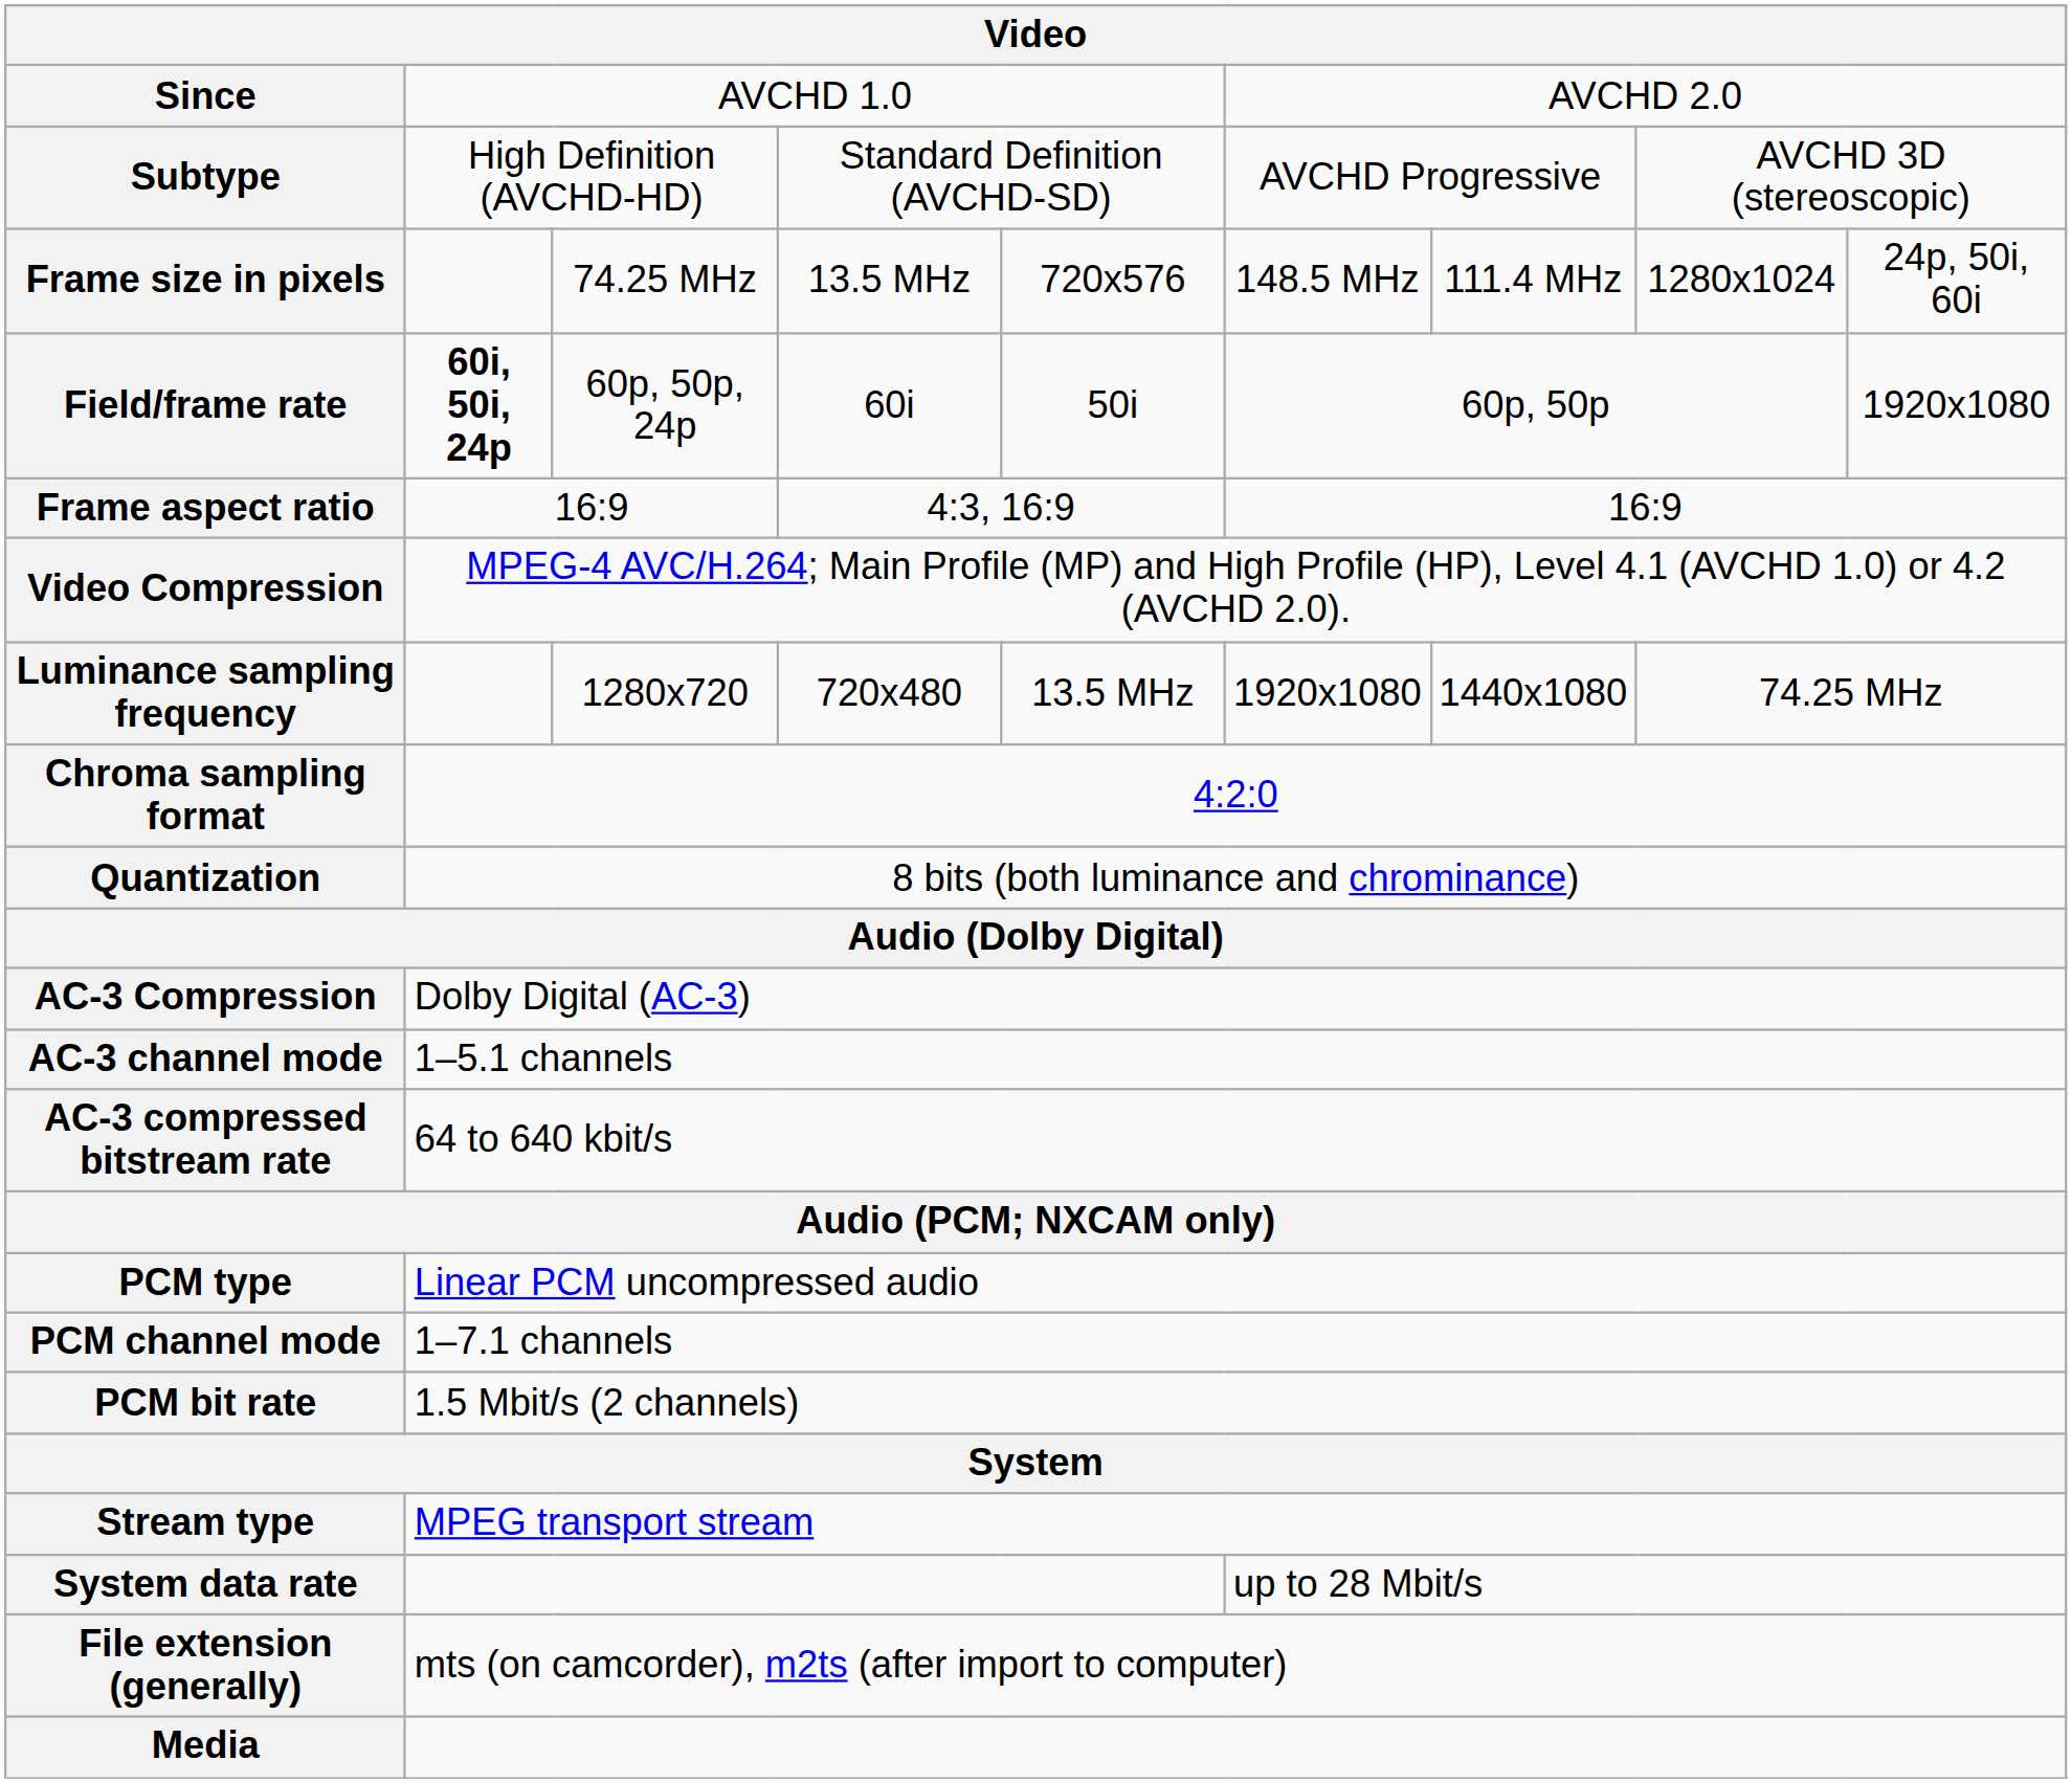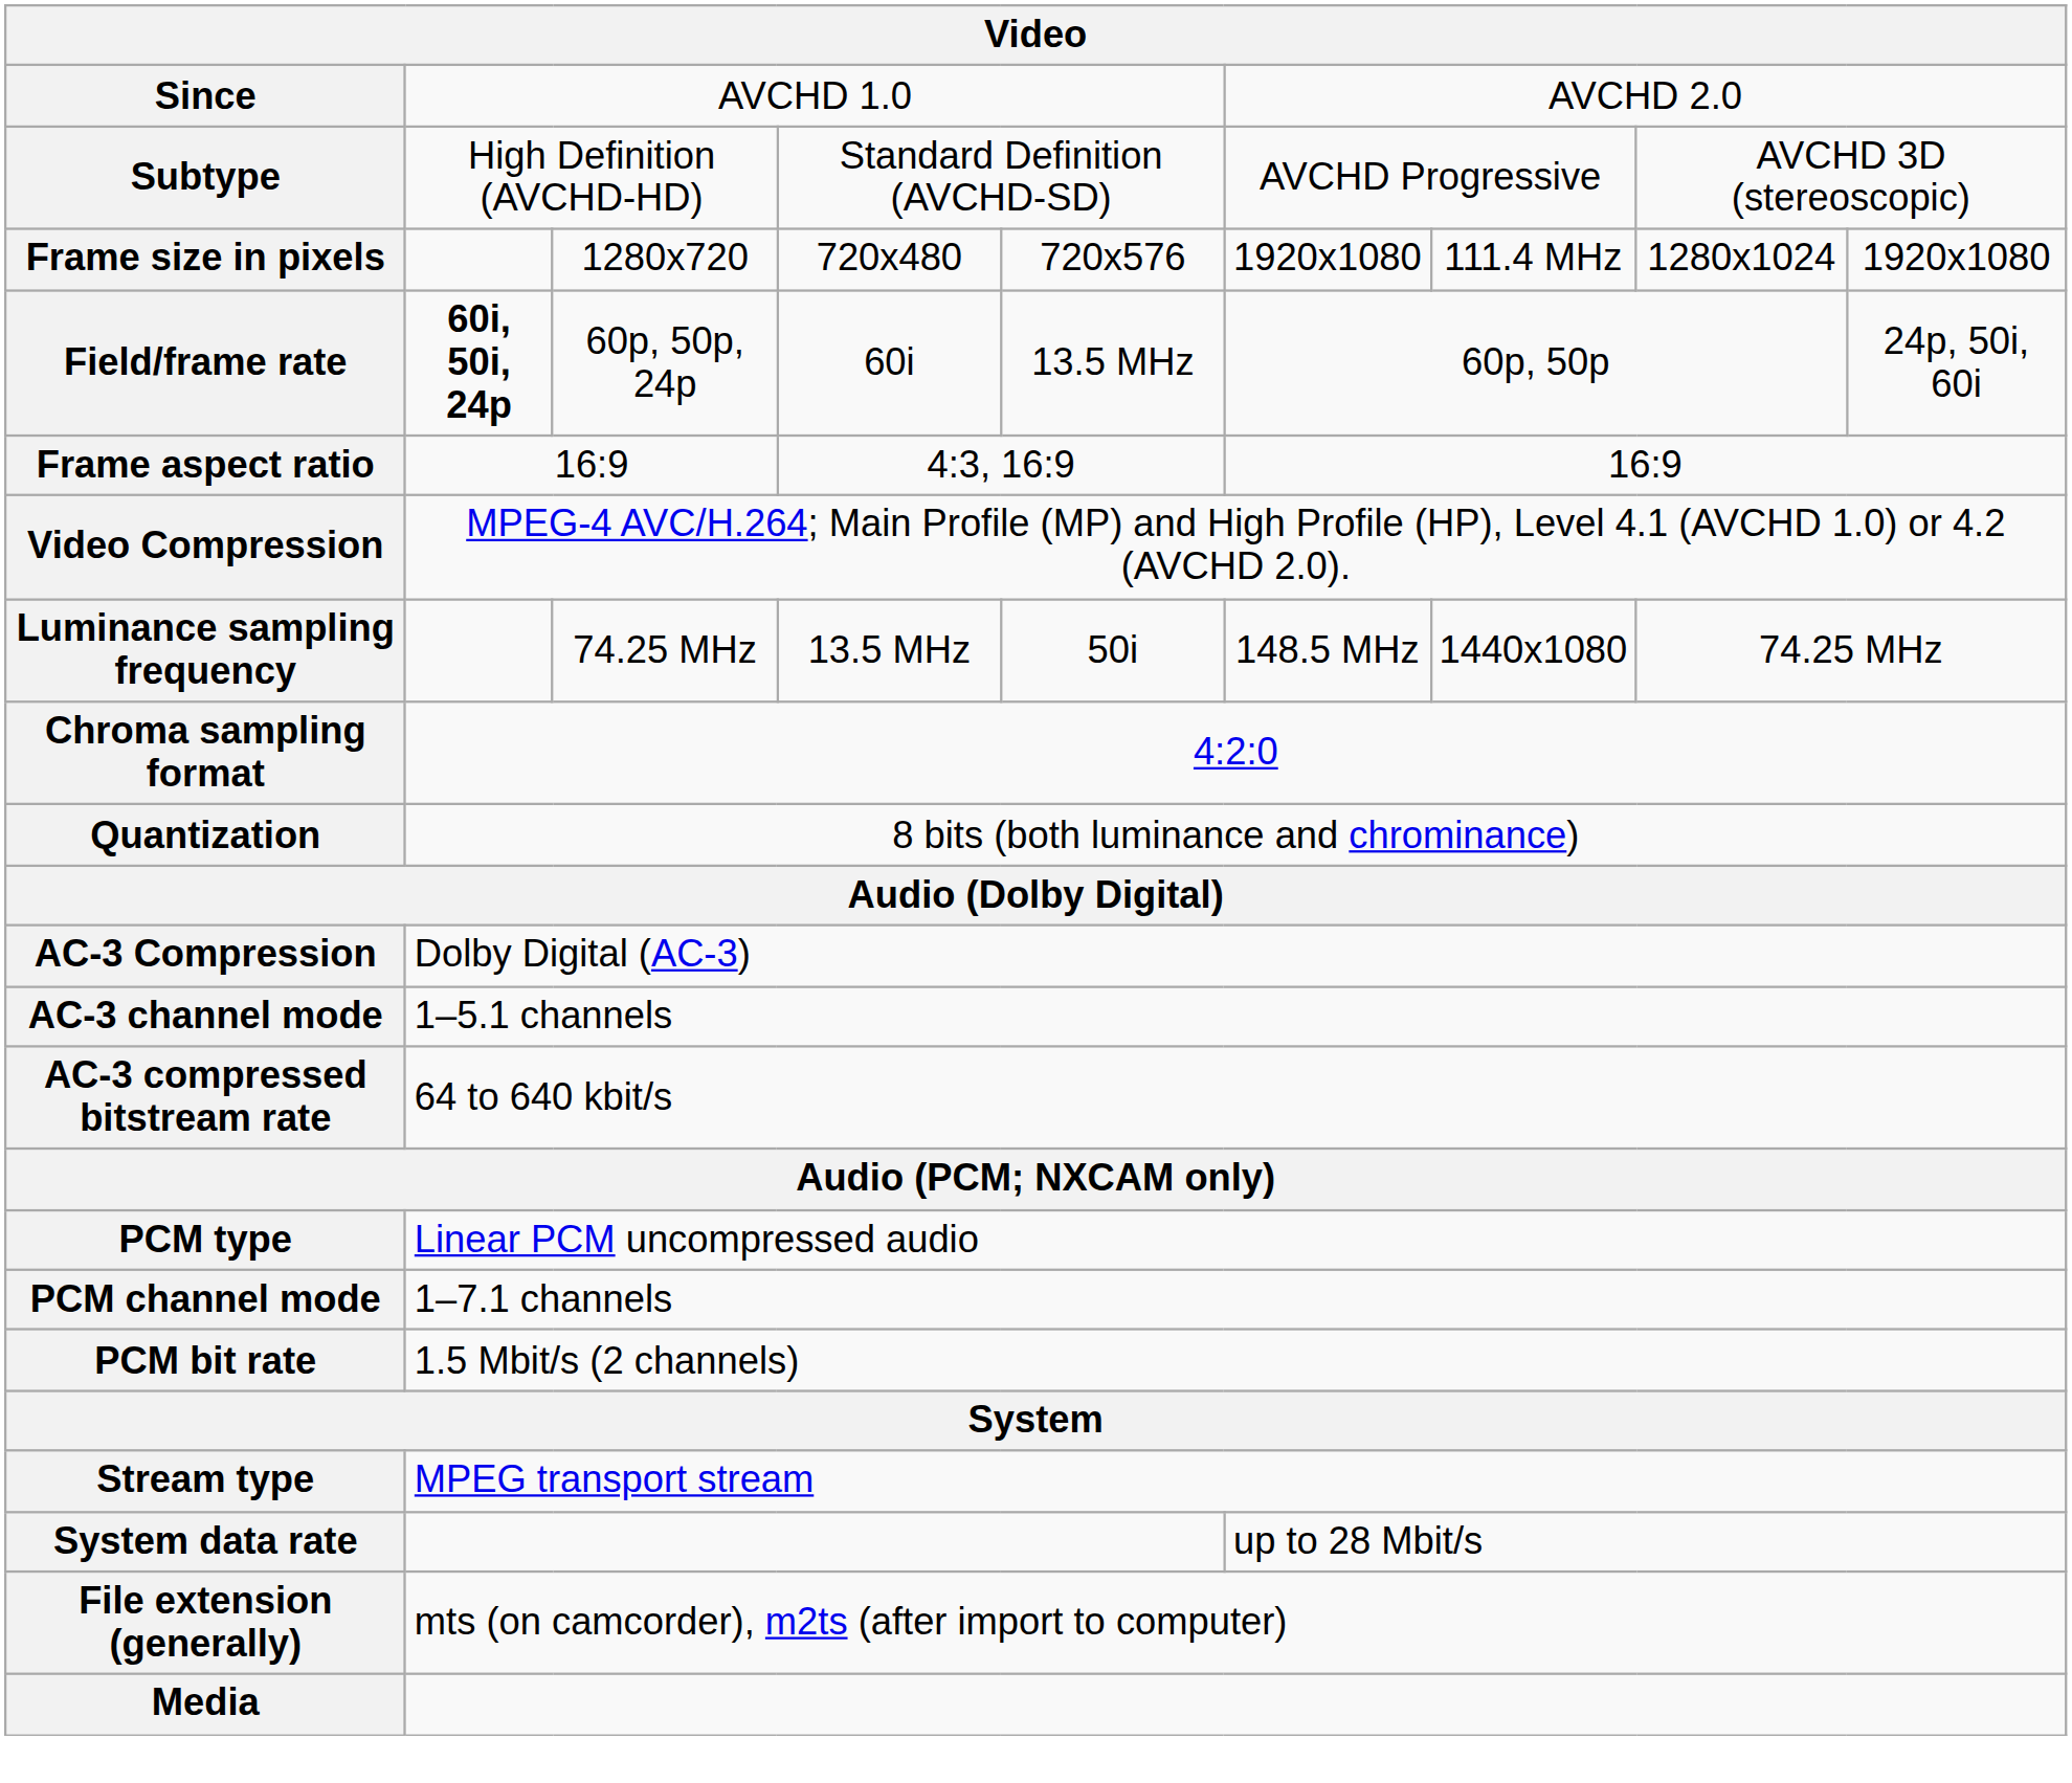 <table class="wikitable">
 <tr>
 <th colspan="9">Video</th>
 </tr>
 <tr>
 <th>Since</th>
 <td style="text-align:center;" colspan=4>AVCHD 1.0</td>
 <td style="text-align:center;" colspan=4>AVCHD 2.0</td>
 </tr>
 <tr>
 <th>Subtype</th>
 <td style="text-align:center;" colspan="2">High Definition (AVCHD-HD)</td>
 <td style="text-align:center;" colspan="2">Standard Definition (AVCHD-SD)</td>
 <td style="text-align:center;" colspan="2">AVCHD Progressive</td>
 <td style="text-align:center;" colspan="2">AVCHD 3D (stereoscopic)</td>
 </tr>
 <tr>
 <th>Frame size in pixels</th>
 <td style="text-align:center;"></td>
-<td style="text-align:center;">74.25 MHz</td>
-<td style="text-align:center;">13.5 MHz</td>
+<td style="text-align:center;">1280x720</td>
+<td style="text-align:center;">720x480</td>
 <td style="text-align:center;">720x576</td>
-<td style="text-align:center;">148.5 MHz</td>
+<td style="text-align:center;">1920x1080</td>
 <td style="text-align:center;">111.4 MHz</td>
 <td style="text-align:center;">1280x1024</td>
-<td style="text-align:center;">24p, 50i, 60i</td>
+<td style="text-align:center;">1920x1080</td>
 </tr>
 <tr>
 <th>Field/frame rate</th>
 <td style="text-align:center;"><strong>60i, 50i, 24p</strong></td>
 <td style="text-align:center;">60p, 50p, 24p</td>
 <td style="text-align:center;">60i</td>
-<td style="text-align:center;">50i</td>
+<td style="text-align:center;">13.5 MHz</td>
 <td style="text-align:center;" colspan="3">60p, 50p</td>
-<td style="text-align:center;">1920x1080</td>
+<td style="text-align:center;">24p, 50i, 60i</td>
 </tr>
 <tr>
 <th>Frame aspect ratio</th>
 <td style="text-align:center;" colspan="2">16:9</td>
 <td style="text-align:center;" colspan="2">4:3, 16:9</td>
 <td style="text-align:center;" colspan="4">16:9</td>
 </tr>
 <tr>
 <th>Video Compression</th>
 <td style="text-align:center;" colspan="8"><a href='#'>MPEG-4 AVC/H.264</a>; Main Profile (MP) and High Profile (HP), Level 4.1 (AVCHD 1.0) or 4.2 (AVCHD 2.0).</td>
 </tr>
 <tr>
 <th>Luminance sampling frequency</th>
 <td style="text-align:center;"></td>
-<td style="text-align:center;">1280x720</td>
-<td style="text-align:center;">720x480</td>
+<td style="text-align:center;">74.25 MHz</td>
 <td style="text-align:center;">13.5 MHz</td>
-<td style="text-align:center;">1920x1080</td>
+<td style="text-align:center;">50i</td>
+<td style="text-align:center;">148.5 MHz</td>
 <td style="text-align:center;">1440x1080</td>
 <td style="text-align:center;" colspan="2">74.25 MHz</td>
 </tr>
 <tr>
 <th>Chroma sampling format</th>
 <td style="text-align:center;" colspan="8"><a href='#'>4:2:0</a></td>
 </tr>
 <tr>
 <th>Quantization</th>
 <td style="text-align:center;" colspan="8">8 bits (both luminance and <a href='#'>chrominance</a>)</td>
 </tr>
 <tr>
 <th colspan="9">Audio (Dolby Digital)</th>
 </tr>
 <tr>
 <th>AC-3 Compression</th>
 <td colspan="9">Dolby Digital (<a href='#'>AC-3</a>)</td>
 </tr>
 <tr>
 <th>AC-3 channel mode</th>
 <td colspan="9">1–5.1 channels</td>
 </tr>
 <tr>
 <th>AC-3 compressed bitstream rate</th>
 <td colspan="9">64 to 640 kbit/s</td>
 </tr>
 <tr>
 <th colspan="9">Audio (PCM; NXCAM only)</th>
 </tr>
 <tr>
 <th>PCM type</th>
 <td colspan="8"><a href='#'>Linear PCM</a> uncompressed audio</td>
 </tr>
 <tr>
 <th>PCM channel mode</th>
 <td colspan="8">1–7.1 channels</td>
 </tr>
 <tr>
 <th>PCM bit rate</th>
 <td colspan="8">1.5 Mbit/s (2 channels)</td>
 </tr>
 <tr>
 <th colspan="9">System</th>
 </tr>
 <tr>
 <th>Stream type</th>
 <td colspan="8"><a href='#'>MPEG transport stream</a></td>
 </tr>
 <tr>
 <th>System data rate</th>
 <td colspan="4"></td>
 <td colspan="4">up to 28 Mbit/s</td>
 </tr>
 <tr>
 <th>File extension (generally)</th>
 <td colspan="8">mts (on camcorder), <a href='#'>m2ts</a> (after import to computer)</td>
 </tr>
 <tr>
 <th>Media</th>
 <td colspan="8"></td>
 </tr>
 </table>
